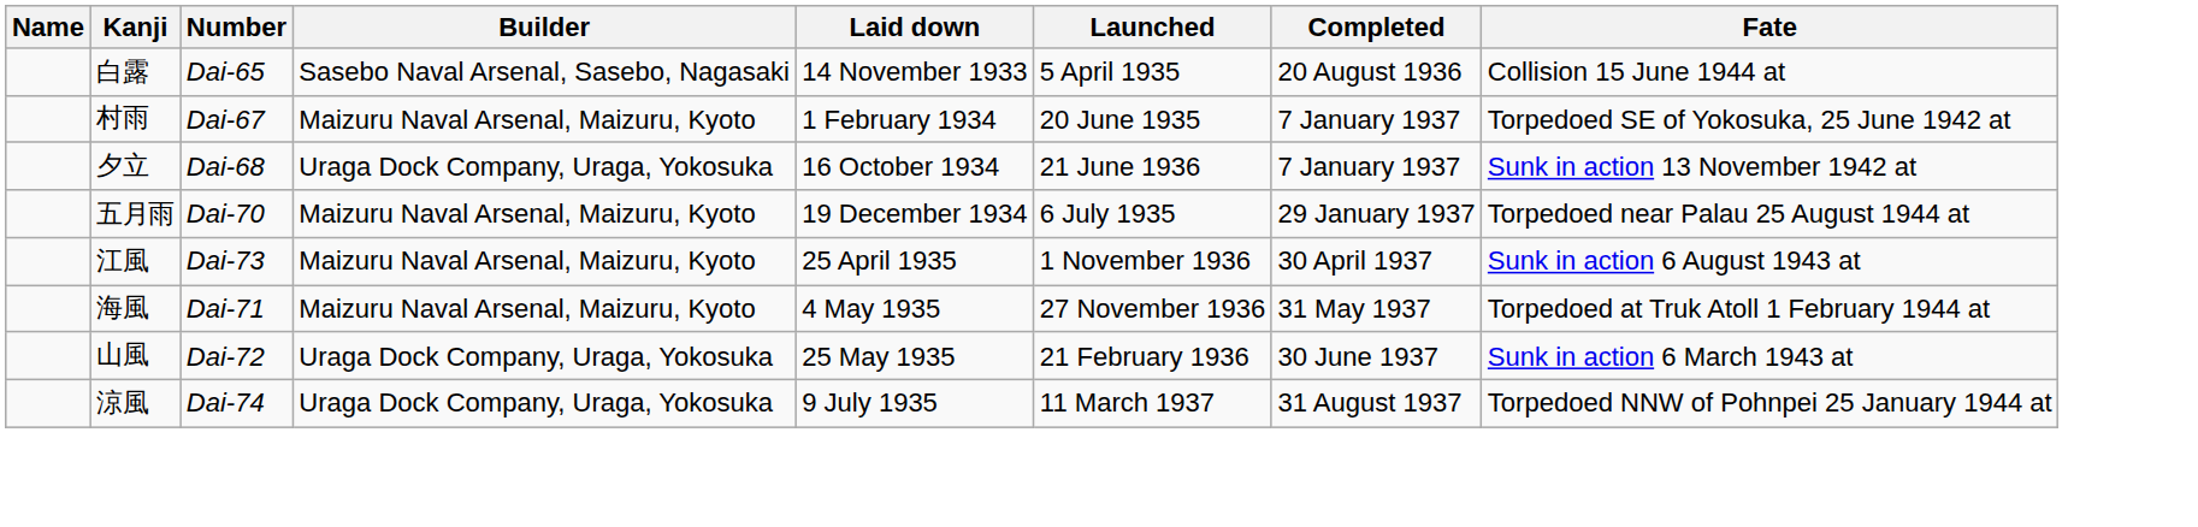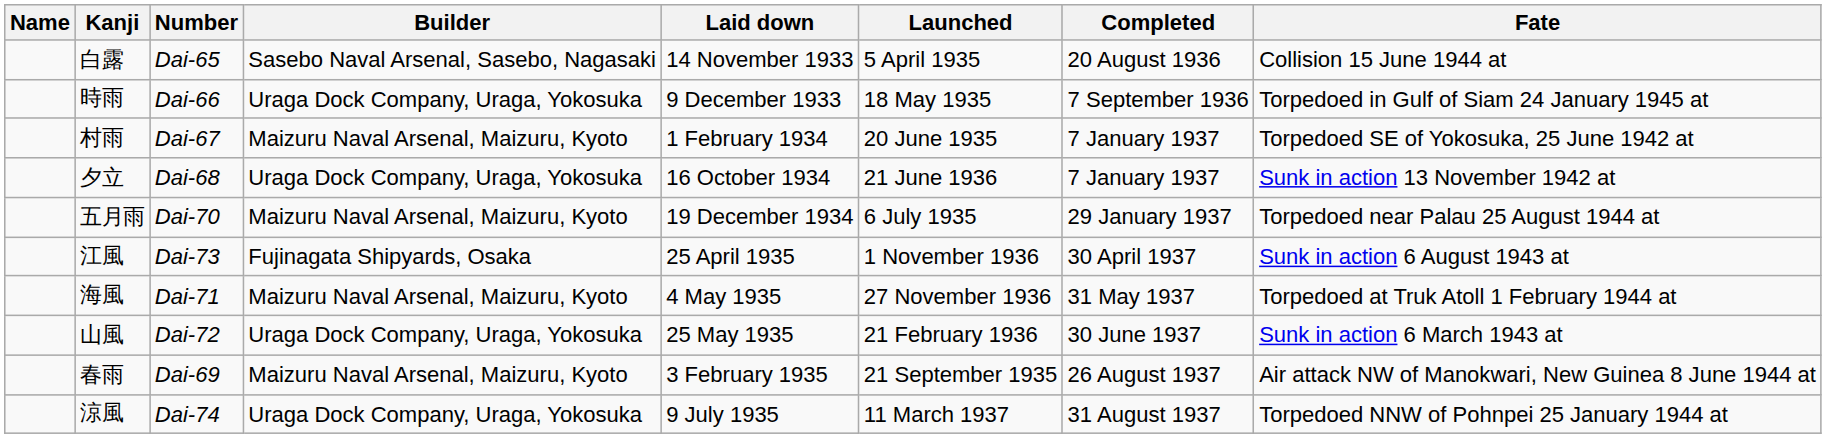 <table class="wikitable" style="font-size:90%;">
 <tr>
 <th>Name</th>
 <th>Kanji</th>
 <th>Number</th>
 <th>Builder</th>
 <th>Laid down</th>
 <th>Launched</th>
 <th>Completed</th>
 <th>Fate</th>
 </tr>
 <tr>
 <td></td>
 <td>白露</td>
 <td><em>Dai-65</em></td>
 <td>Sasebo Naval Arsenal, Sasebo, Nagasaki</td>
 <td>14 November 1933</td>
 <td>5 April 1935</td>
 <td>20 August 1936</td>
 <td>Collision 15 June 1944 at </td>
+</tr>
+<tr>
+<td></td>
+<td>時雨</td>
+<td><em>Dai-66</em></td>
+<td>Uraga Dock Company, Uraga, Yokosuka</td>
+<td>9 December 1933</td>
+<td>18 May 1935</td>
+<td>7 September 1936</td>
+<td>Torpedoed in Gulf of Siam 24 January 1945 at </td>
 </tr>
 <tr>
 <td></td>
 <td>村雨</td>
 <td><em>Dai-67</em></td>
 <td>Maizuru Naval Arsenal, Maizuru, Kyoto</td>
 <td>1 February 1934</td>
 <td>20 June 1935</td>
 <td>7 January 1937</td>
 <td data-sort-value="25 June 1942">Torpedoed SE of Yokosuka, 25 June 1942 at </td>
 </tr>
 <tr>
 <td></td>
 <td>夕立</td>
 <td><em>Dai-68</em></td>
 <td>Uraga Dock Company, Uraga, Yokosuka</td>
 <td>16 October 1934</td>
 <td>21 June 1936</td>
 <td>7 January 1937</td>
 <td><a href='#'>Sunk in action</a> 13 November 1942 at </td>
 </tr>
 <tr>
 <td></td>
 <td>五月雨</td>
 <td><em>Dai-70</em></td>
 <td>Maizuru Naval Arsenal, Maizuru, Kyoto</td>
 <td>19 December 1934</td>
 <td>6 July 1935</td>
 <td>29 January 1937</td>
 <td>Torpedoed near Palau 25 August 1944 at </td>
 </tr>
 <tr>
 <td></td>
 <td>江風</td>
 <td><em>Dai-73</em></td>
-<td>Maizuru Naval Arsenal, Maizuru, Kyoto</td>
+<td>Fujinagata Shipyards, Osaka</td>
 <td>25 April 1935</td>
 <td>1 November 1936</td>
 <td>30 April 1937</td>
 <td><a href='#'>Sunk in action</a> 6 August 1943 at </td>
 </tr>
 <tr>
 <td></td>
 <td>海風</td>
 <td><em>Dai-71</em></td>
 <td>Maizuru Naval Arsenal, Maizuru, Kyoto</td>
 <td>4 May 1935</td>
 <td>27 November 1936</td>
 <td>31 May 1937</td>
 <td>Torpedoed at Truk Atoll 1 February 1944 at </td>
 </tr>
 <tr>
 <td></td>
 <td>山風</td>
 <td><em>Dai-72</em></td>
 <td>Uraga Dock Company, Uraga, Yokosuka</td>
 <td>25 May 1935</td>
 <td>21 February 1936</td>
 <td>30 June 1937</td>
 <td><a href='#'>Sunk in action</a> 6 March 1943 at </td>
 </tr>
 <tr>
 <td></td>
+<td>春雨</td>
+<td><em>Dai-69</em></td>
+<td>Maizuru Naval Arsenal, Maizuru, Kyoto</td>
+<td>3 February 1935</td>
+<td>21 September 1935</td>
+<td>26 August 1937</td>
+<td>Air attack NW of Manokwari, New Guinea 8 June 1944 at </td>
+</tr>
+<tr>
+<td></td>
 <td>涼風</td>
 <td><em>Dai-74</em></td>
 <td>Uraga Dock Company, Uraga, Yokosuka</td>
 <td>9 July 1935</td>
 <td>11 March 1937</td>
 <td>31 August 1937</td>
 <td>Torpedoed NNW of Pohnpei 25 January 1944 at </td>
 </tr>
 </table>
